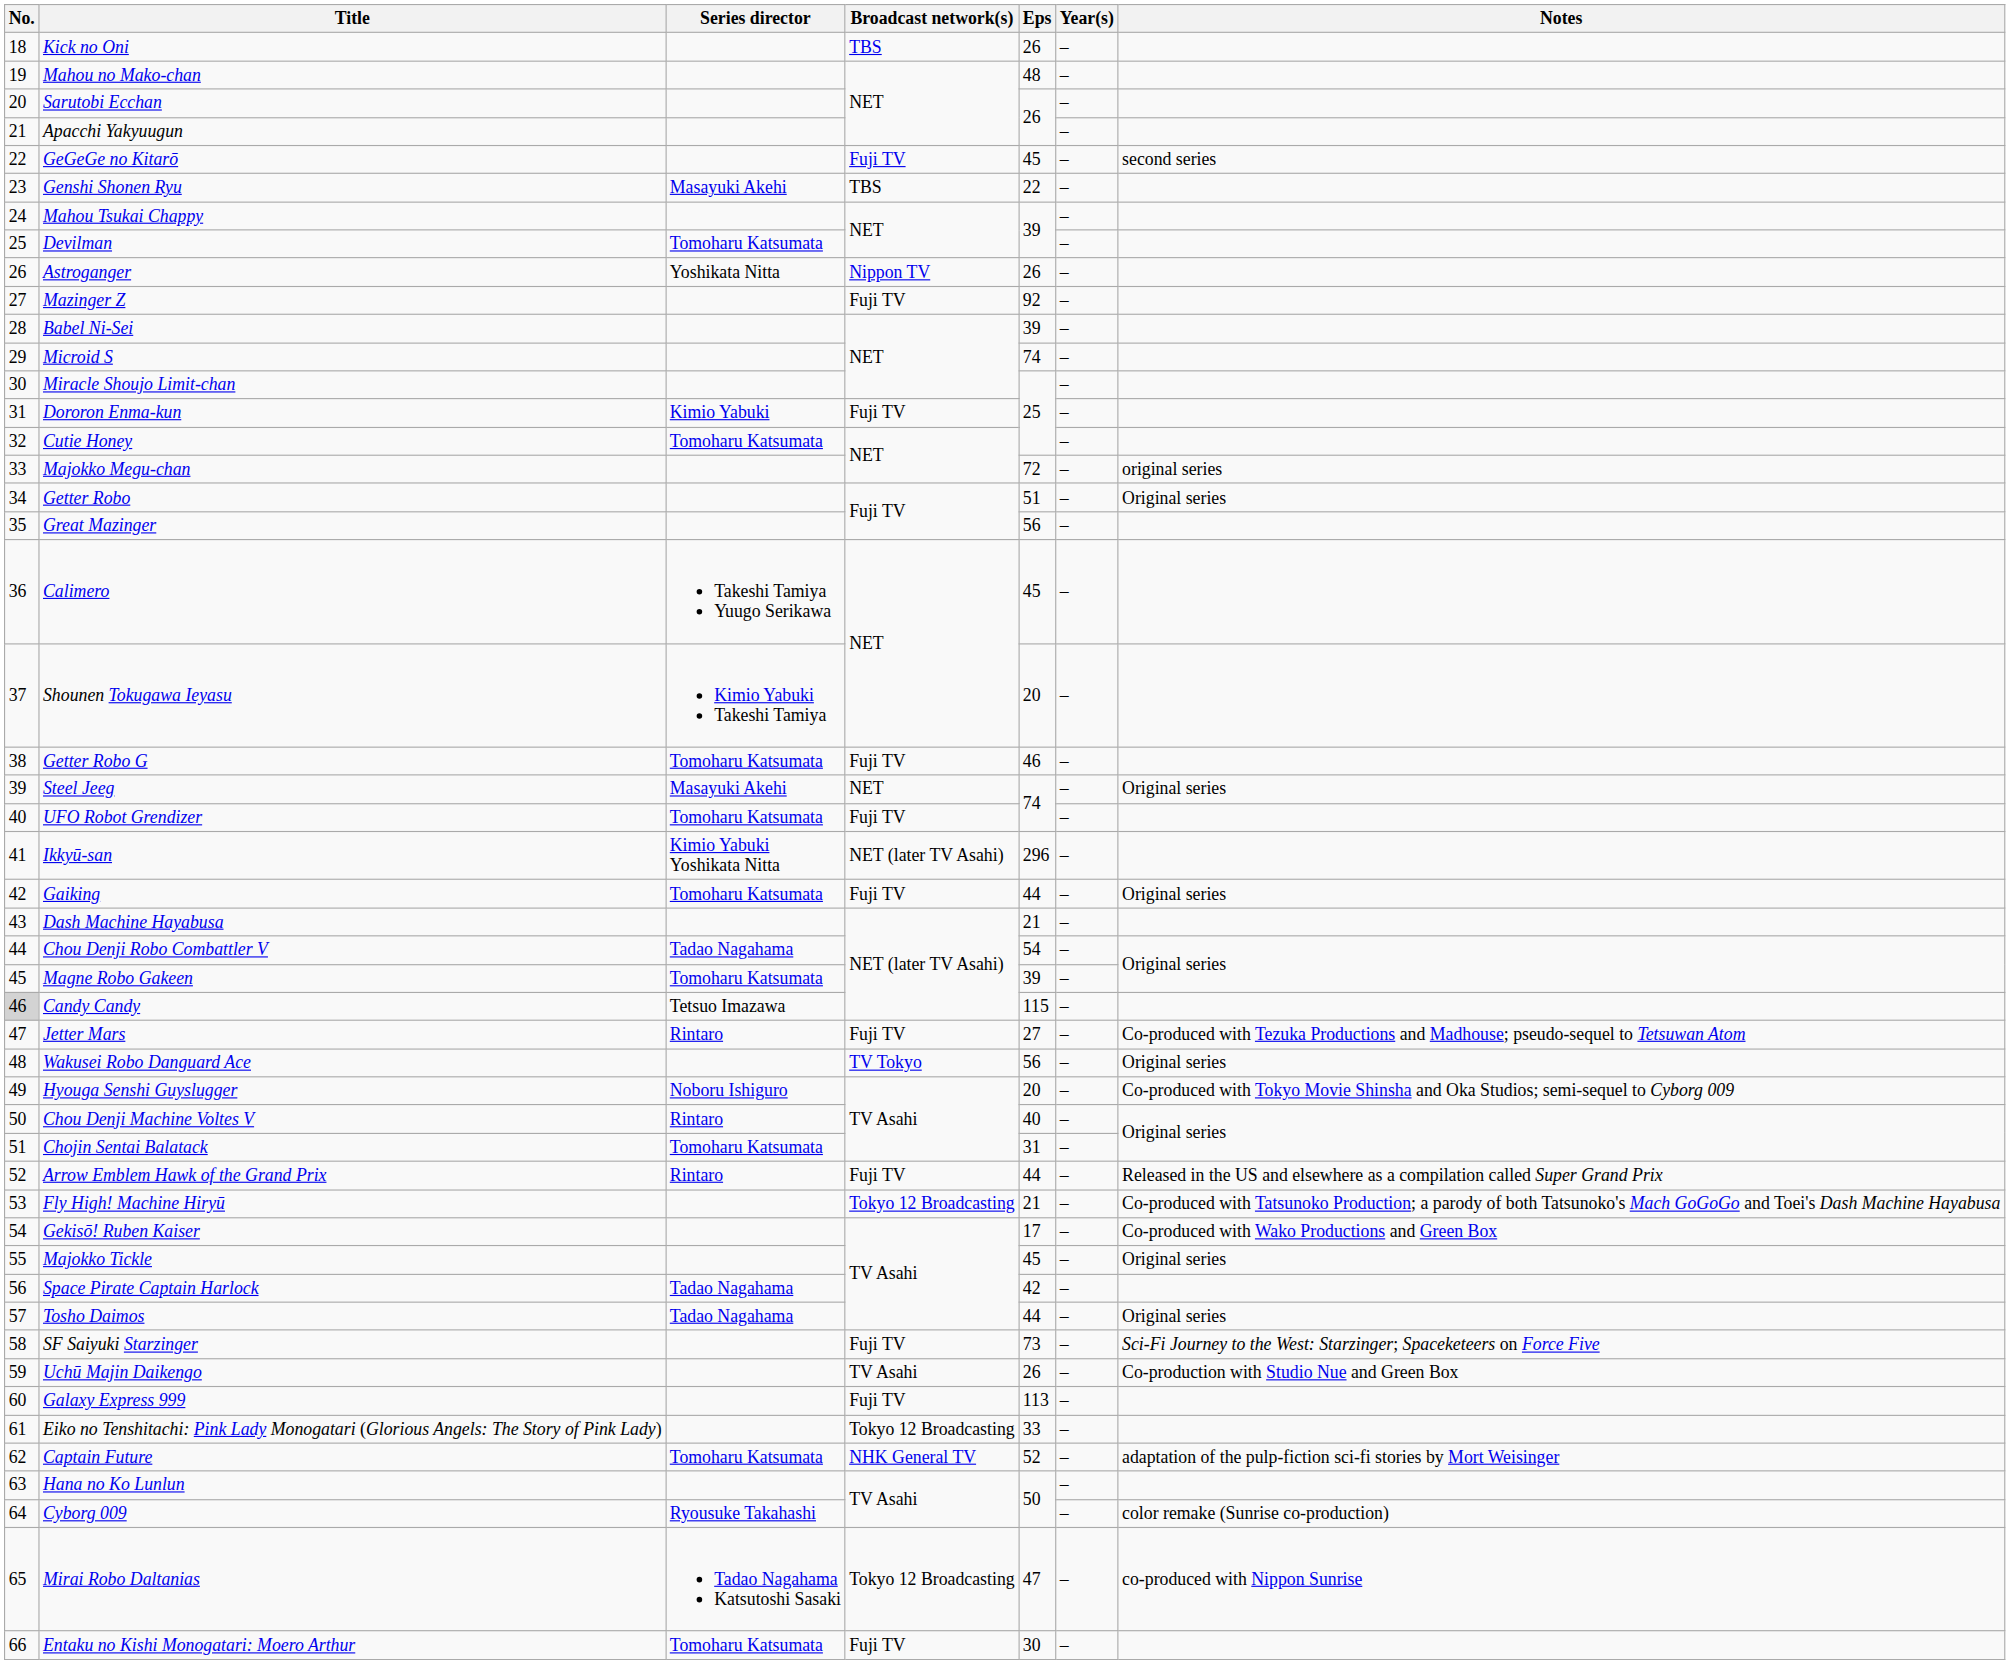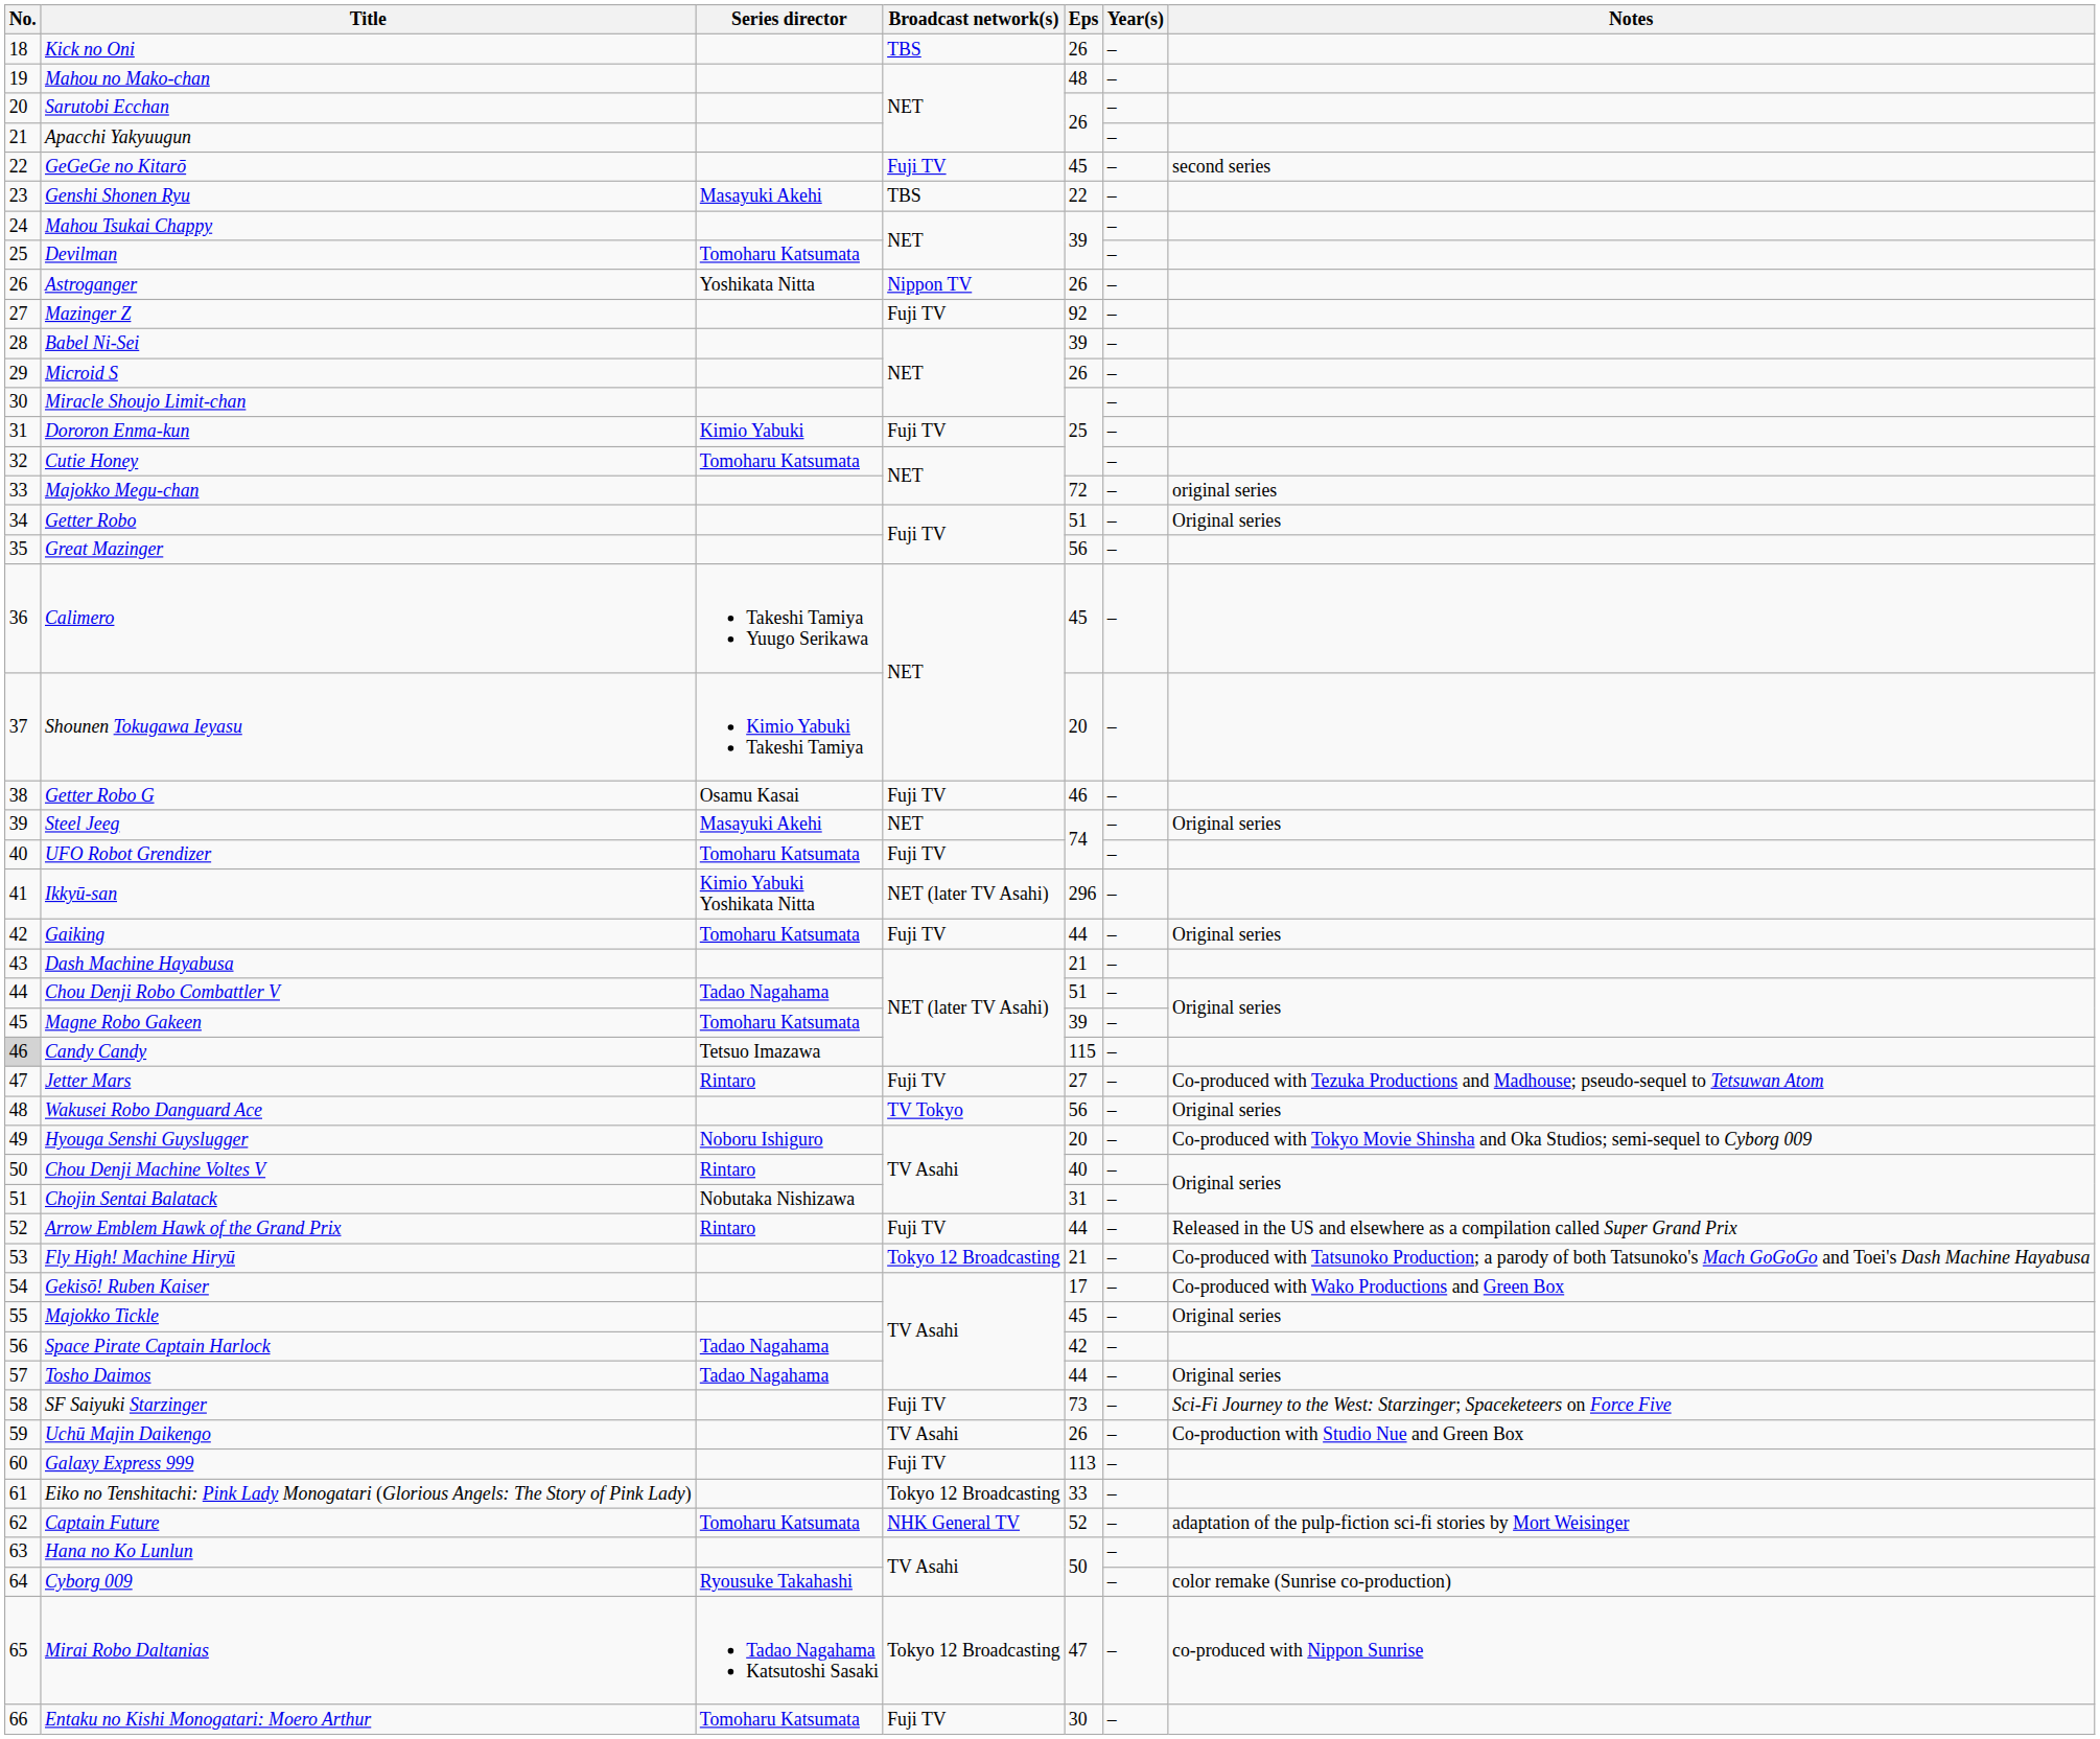 <table class="wikitable sortable">
 <tr>
 <th>No.</th>
 <th>Title</th>
 <th>Series director</th>
 <th>Broadcast network(s)</th>
 <th>Eps</th>
 <th>Year(s)</th>
 <th>Notes</th>
 </tr>
 <tr>
 <td>18</td>
 <td><em><a href='#'>Kick no Oni</a></em></td>
 <td></td>
 <td><a href='#'>TBS</a></td>
 <td>26</td>
 <td> – </td>
 <td></td>
 </tr>
 <tr>
 <td>19</td>
 <td><em><a href='#'>Mahou no Mako-chan</a></em></td>
 <td></td>
 <td rowspan="3">NET</td>
 <td>48</td>
 <td> – </td>
 <td></td>
 </tr>
 <tr>
 <td>20</td>
 <td><em><a href='#'>Sarutobi Ecchan</a></em></td>
 <td></td>
 <td rowspan="2">26</td>
 <td> – </td>
 <td></td>
 </tr>
 <tr>
 <td>21</td>
 <td><em>Apacchi Yakyuugun</em></td>
 <td></td>
 <td> – </td>
 <td></td>
 </tr>
 <tr>
 <td>22</td>
 <td><em><a href='#'>GeGeGe no Kitarō</a></em></td>
 <td></td>
 <td><a href='#'>Fuji TV</a></td>
 <td>45</td>
 <td> – </td>
 <td>second series</td>
 </tr>
 <tr>
 <td>23</td>
 <td><em><a href='#'>Genshi Shonen Ryu</a></em></td>
 <td><a href='#'>Masayuki Akehi</a></td>
 <td>TBS</td>
 <td>22</td>
 <td> – </td>
 <td></td>
 </tr>
 <tr>
 <td>24</td>
 <td><em><a href='#'>Mahou Tsukai Chappy</a></em></td>
 <td></td>
 <td rowspan="2">NET</td>
 <td rowspan="2">39</td>
 <td> – </td>
 <td></td>
 </tr>
 <tr>
 <td>25</td>
 <td><em><a href='#'>Devilman</a></em></td>
 <td><a href='#'>Tomoharu Katsumata</a></td>
 <td> – </td>
 <td></td>
 </tr>
 <tr>
 <td>26</td>
 <td><em><a href='#'>Astroganger</a></em></td>
 <td>Yoshikata Nitta</td>
 <td><a href='#'>Nippon TV</a></td>
 <td>26</td>
 <td> – </td>
 <td></td>
 </tr>
 <tr>
 <td>27</td>
 <td><em><a href='#'>Mazinger Z</a></em></td>
 <td></td>
 <td>Fuji TV</td>
 <td>92</td>
 <td> – </td>
 <td></td>
 </tr>
 <tr>
 <td>28</td>
 <td><em><a href='#'>Babel Ni-Sei</a></em></td>
 <td></td>
 <td rowspan="3">NET</td>
 <td>39</td>
 <td> – </td>
 <td></td>
 </tr>
 <tr>
 <td>29</td>
 <td><em><a href='#'>Microid S</a></em></td>
 <td></td>
-<td>74</td>
+<td>26</td>
 <td> – </td>
 <td></td>
 </tr>
 <tr>
 <td>30</td>
 <td><em><a href='#'>Miracle Shoujo Limit-chan</a></em></td>
 <td></td>
 <td rowspan="3">25</td>
 <td> – </td>
 <td></td>
 </tr>
 <tr>
 <td>31</td>
 <td><em><a href='#'>Dororon Enma-kun</a></em></td>
 <td><a href='#'>Kimio Yabuki</a></td>
 <td>Fuji TV</td>
 <td> – </td>
 <td></td>
 </tr>
 <tr>
 <td>32</td>
 <td><em><a href='#'>Cutie Honey</a></em></td>
 <td><a href='#'>Tomoharu Katsumata</a></td>
 <td rowspan="2">NET</td>
 <td> – </td>
 <td></td>
 </tr>
 <tr>
 <td>33</td>
 <td><em><a href='#'>Majokko Megu-chan</a></em></td>
 <td></td>
 <td>72</td>
 <td> – </td>
 <td>original series</td>
 </tr>
 <tr>
 <td>34</td>
 <td><em><a href='#'>Getter Robo</a></em></td>
 <td></td>
 <td rowspan="2">Fuji TV</td>
 <td>51</td>
 <td> – </td>
 <td>Original series</td>
 </tr>
 <tr>
 <td>35</td>
 <td><em><a href='#'>Great Mazinger</a></em></td>
 <td></td>
 <td>56</td>
 <td> – </td>
 <td></td>
 </tr>
 <tr>
 <td>36</td>
 <td><em><a href='#'>Calimero</a></em></td>
 <td><br><ul><li>Takeshi Tamiya</li><li>Yuugo Serikawa</li></ul></td>
 <td rowspan="2">NET</td>
 <td>45</td>
 <td> – </td>
 <td></td>
 </tr>
 <tr>
 <td>37</td>
 <td><em>Shounen <a href='#'>Tokugawa Ieyasu</a></em></td>
 <td><br><ul><li><a href='#'>Kimio Yabuki</a></li><li>Takeshi Tamiya</li></ul></td>
 <td>20</td>
 <td> – </td>
 <td></td>
 </tr>
 <tr>
 <td>38</td>
 <td><em><a href='#'>Getter Robo G</a></em></td>
-<td><a href='#'>Tomoharu Katsumata</a></td>
+<td>Osamu Kasai</td>
 <td>Fuji TV</td>
 <td>46</td>
 <td> – </td>
 <td></td>
 </tr>
 <tr>
 <td>39</td>
 <td><em><a href='#'>Steel Jeeg</a></em></td>
 <td><a href='#'>Masayuki Akehi</a></td>
 <td>NET</td>
 <td rowspan="2">74</td>
 <td> – </td>
 <td>Original series</td>
 </tr>
 <tr>
 <td>40</td>
 <td><em><a href='#'>UFO Robot Grendizer</a></em></td>
 <td><a href='#'>Tomoharu Katsumata</a></td>
 <td>Fuji TV</td>
 <td> – </td>
 <td></td>
 </tr>
 <tr>
 <td>41</td>
 <td><em><a href='#'>Ikkyū-san</a></em></td>
 <td><a href='#'>Kimio Yabuki</a><br>Yoshikata Nitta</td>
 <td>NET (later TV Asahi)</td>
 <td>296</td>
 <td> – </td>
 <td></td>
 </tr>
 <tr>
 <td>42</td>
 <td><em><a href='#'>Gaiking</a></em></td>
 <td><a href='#'>Tomoharu Katsumata</a></td>
 <td>Fuji TV</td>
 <td>44</td>
 <td> – </td>
 <td>Original series</td>
 </tr>
 <tr>
 <td>43</td>
 <td><em><a href='#'>Dash Machine Hayabusa</a></em></td>
 <td></td>
 <td rowspan="4">NET (later TV Asahi)</td>
 <td>21</td>
 <td> – </td>
 <td></td>
 </tr>
 <tr>
 <td>44</td>
 <td><a href='#'><em>Chou Denji Robo Combattler V</em></a></td>
 <td><a href='#'>Tadao Nagahama</a></td>
-<td>54</td>
+<td>51</td>
 <td> – </td>
 <td rowspan="2">Original series</td>
 </tr>
 <tr>
 <td>45</td>
 <td><em><a href='#'>Magne Robo Gakeen</a></em></td>
 <td><a href='#'>Tomoharu Katsumata</a></td>
 <td>39</td>
 <td> – </td>
 </tr>
 <tr>
 <td style="background: lightgrey;">46</td>
 <td><em><a href='#'>Candy Candy</a></em></td>
 <td>Tetsuo Imazawa</td>
 <td>115</td>
 <td> – </td>
 <td></td>
 </tr>
 <tr>
 <td>47</td>
 <td><em><a href='#'>Jetter Mars</a></em></td>
 <td><a href='#'>Rintaro</a></td>
 <td>Fuji TV</td>
 <td>27</td>
 <td> – </td>
 <td>Co-produced with <a href='#'>Tezuka Productions</a> and <a href='#'>Madhouse</a>; pseudo-sequel to <em><a href='#'>Tetsuwan Atom</a></em></td>
 </tr>
 <tr>
 <td>48</td>
 <td><em><a href='#'>Wakusei Robo Danguard Ace</a></em></td>
 <td></td>
 <td><a href='#'>TV Tokyo</a></td>
 <td>56</td>
 <td> – </td>
 <td>Original series</td>
 </tr>
 <tr>
 <td>49</td>
 <td><em><a href='#'>Hyouga Senshi Guyslugger</a></em></td>
 <td><a href='#'>Noboru Ishiguro</a></td>
 <td rowspan="3">TV Asahi</td>
 <td>20</td>
 <td> – </td>
 <td>Co-produced with <a href='#'>Tokyo Movie Shinsha</a> and Oka Studios; semi-sequel to <em>Cyborg 009</em></td>
 </tr>
 <tr>
 <td>50</td>
 <td><em><a href='#'>Chou Denji Machine Voltes V</a></em></td>
 <td><a href='#'>Rintaro</a></td>
 <td>40</td>
 <td> – </td>
 <td rowspan="2">Original series</td>
 </tr>
 <tr>
 <td>51</td>
 <td><em><a href='#'>Chojin Sentai Balatack</a></em></td>
-<td><a href='#'>Tomoharu Katsumata</a></td>
+<td>Nobutaka Nishizawa</td>
 <td>31</td>
 <td> – </td>
 </tr>
 <tr>
 <td>52</td>
 <td><em><a href='#'>Arrow Emblem Hawk of the Grand Prix</a></em></td>
 <td><a href='#'>Rintaro</a></td>
 <td>Fuji TV</td>
 <td>44</td>
 <td> – </td>
 <td>Released in the US and elsewhere as a compilation called <em>Super Grand Prix</em></td>
 </tr>
 <tr>
 <td>53</td>
 <td><em><a href='#'>Fly High! Machine Hiryū</a></em></td>
 <td></td>
 <td><a href='#'>Tokyo 12 Broadcasting</a></td>
 <td>21</td>
 <td> – </td>
 <td>Co-produced with <a href='#'>Tatsunoko Production</a>; a parody of both Tatsunoko's <em><a href='#'>Mach GoGoGo</a></em> and Toei's <em>Dash Machine Hayabusa</em></td>
 </tr>
 <tr>
 <td>54</td>
 <td><em><a href='#'>Gekisō! Ruben Kaiser</a></em></td>
 <td></td>
 <td rowspan="4">TV Asahi</td>
 <td>17</td>
 <td> – </td>
 <td>Co-produced with <a href='#'>Wako Productions</a> and <a href='#'>Green Box</a></td>
 </tr>
 <tr>
 <td>55</td>
 <td><em><a href='#'>Majokko Tickle</a></em></td>
 <td></td>
 <td>45</td>
 <td> – </td>
 <td>Original series</td>
 </tr>
 <tr>
 <td>56</td>
 <td><em><a href='#'>Space Pirate Captain Harlock</a></em></td>
 <td><a href='#'>Tadao Nagahama</a></td>
 <td>42</td>
 <td> – </td>
 <td></td>
 </tr>
 <tr>
 <td>57</td>
 <td><a href='#'><em>Tosho Daimos</em></a></td>
 <td><a href='#'>Tadao Nagahama</a></td>
 <td>44</td>
 <td> – </td>
 <td>Original series</td>
 </tr>
 <tr>
 <td>58</td>
 <td><em>SF Saiyuki <a href='#'>Starzinger</a></em></td>
 <td></td>
 <td>Fuji TV</td>
 <td>73</td>
 <td> – </td>
 <td><em>Sci-Fi Journey to the West: Starzinger</em>; <em>Spaceketeers</em> on <em><a href='#'>Force Five</a></em></td>
 </tr>
 <tr>
 <td>59</td>
 <td><em><a href='#'>Uchū Majin Daikengo</a></em></td>
 <td></td>
 <td>TV Asahi</td>
 <td>26</td>
 <td> – </td>
 <td>Co-production with <a href='#'>Studio Nue</a> and Green Box</td>
 </tr>
 <tr>
 <td>60</td>
 <td><em><a href='#'>Galaxy Express 999</a></em></td>
 <td></td>
 <td>Fuji TV</td>
 <td>113</td>
 <td> – </td>
 <td></td>
 </tr>
 <tr>
 <td>61</td>
 <td><em>Eiko no Tenshitachi: <a href='#'>Pink Lady</a> Monogatari</em> (<em>Glorious Angels: The Story of Pink Lady</em>)</td>
 <td></td>
 <td>Tokyo 12 Broadcasting</td>
 <td>33</td>
 <td> – </td>
 <td></td>
 </tr>
 <tr>
 <td>62</td>
 <td><em><a href='#'>Captain Future</a></em></td>
 <td><a href='#'>Tomoharu Katsumata</a></td>
 <td><a href='#'>NHK General TV</a></td>
 <td>52</td>
 <td> – </td>
 <td>adaptation of the pulp-fiction sci-fi stories by <a href='#'>Mort Weisinger</a></td>
 </tr>
 <tr>
 <td>63</td>
 <td><em><a href='#'>Hana no Ko Lunlun</a></em></td>
 <td></td>
 <td rowspan="2">TV Asahi</td>
 <td rowspan="2">50</td>
 <td> – </td>
 <td></td>
 </tr>
 <tr>
 <td>64</td>
 <td><em><a href='#'>Cyborg 009</a></em></td>
 <td><a href='#'>Ryousuke Takahashi</a></td>
 <td> – </td>
 <td>color remake (Sunrise co-production)</td>
 </tr>
 <tr>
 <td>65</td>
 <td><em><a href='#'>Mirai Robo Daltanias</a></em></td>
 <td><br><ul><li><a href='#'>Tadao Nagahama</a></li><li>Katsutoshi Sasaki</li></ul></td>
 <td>Tokyo 12 Broadcasting</td>
 <td>47</td>
 <td> – </td>
 <td>co-produced with <a href='#'>Nippon Sunrise</a></td>
 </tr>
 <tr>
 <td>66</td>
 <td><em><a href='#'>Entaku no Kishi Monogatari: Moero Arthur</a></em></td>
 <td><a href='#'>Tomoharu Katsumata</a></td>
 <td>Fuji TV</td>
 <td>30</td>
 <td> – </td>
 <td></td>
 </tr>
 </table>
